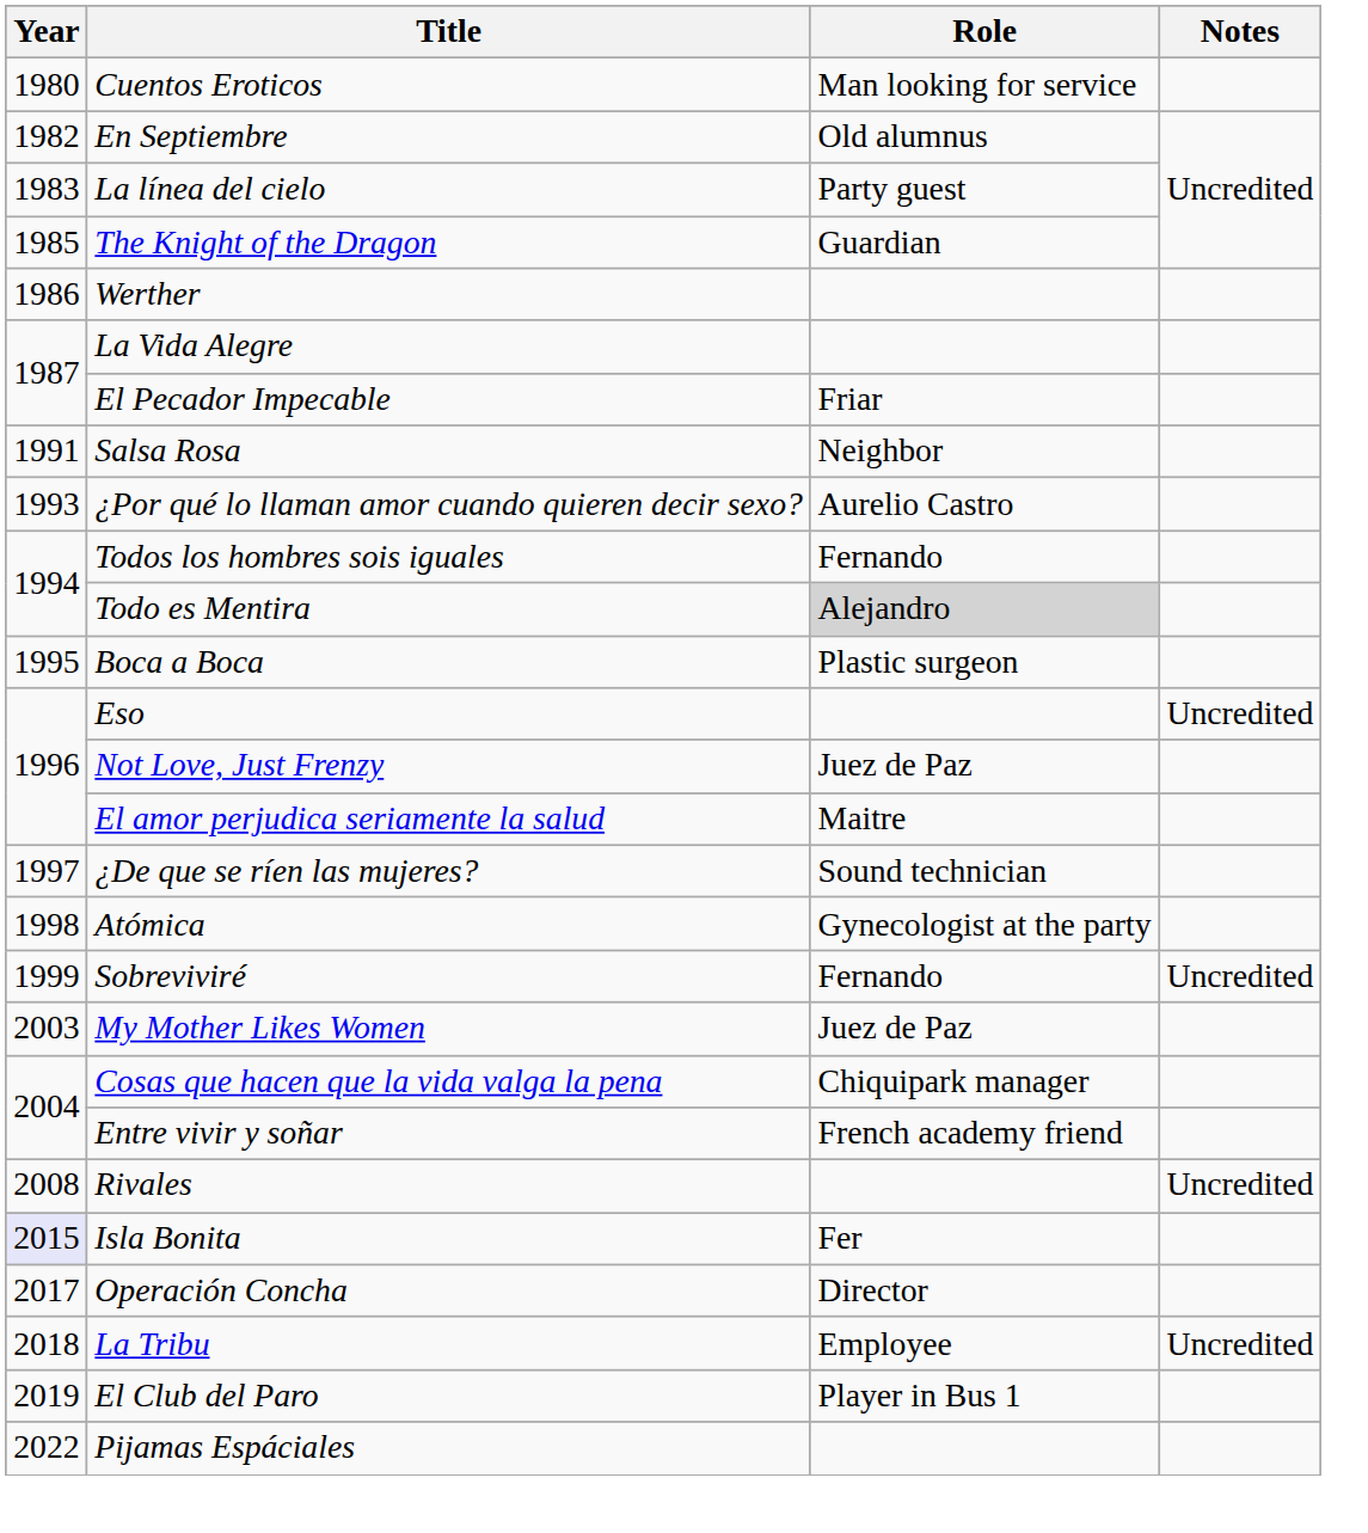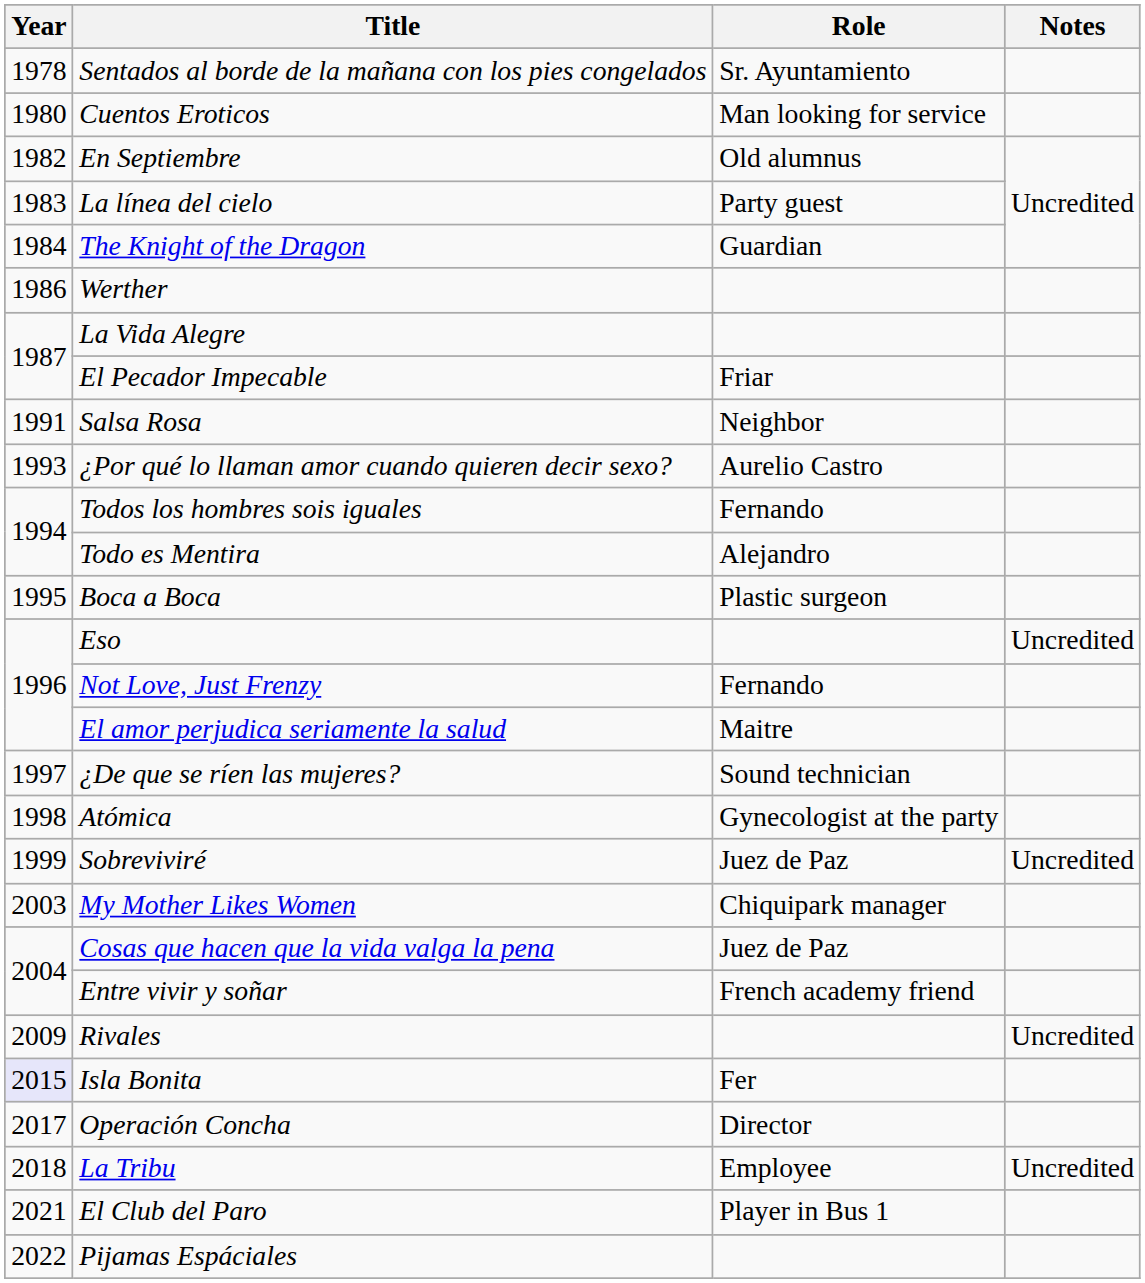 <table class="wikitable">
 <tr>
 <th>Year</th>
 <th>Title</th>
 <th>Role</th>
 <th>Notes</th>
+</tr>
+<tr>
+<td>1978</td>
+<td><em>Sentados al borde de la mañana con los pies congelados</em></td>
+<td>Sr. Ayuntamiento</td>
+<td></td>
 </tr>
 <tr>
 <td>1980</td>
 <td><em>Cuentos Eroticos</em></td>
 <td>Man looking for service</td>
 <td></td>
 </tr>
 <tr>
 <td>1982</td>
 <td><em>En Septiembre</em></td>
 <td>Old alumnus</td>
 <td rowspan="3">Uncredited</td>
 </tr>
 <tr>
 <td>1983</td>
 <td><em>La línea del cielo</em></td>
 <td>Party guest</td>
 </tr>
 <tr>
-<td>1985</td>
+<td>1984</td>
 <td><em><a href='#'>The Knight of the Dragon</a></em></td>
 <td>Guardian</td>
 </tr>
 <tr>
 <td>1986</td>
 <td><em>Werther</em></td>
 <td></td>
 <td></td>
 </tr>
 <tr>
 <td rowspan=2>1987</td>
 <td><em>La Vida Alegre</em></td>
 <td></td>
 <td></td>
 </tr>
 <tr>
 <td><em>El Pecador Impecable</em></td>
 <td>Friar</td>
 <td></td>
 </tr>
 <tr>
 <td>1991</td>
 <td><em>Salsa Rosa</em></td>
 <td>Neighbor</td>
 <td></td>
 </tr>
 <tr>
 <td>1993</td>
 <td><em>¿Por qué lo llaman amor cuando quieren decir sexo?</em></td>
 <td>Aurelio Castro</td>
 <td></td>
 </tr>
 <tr>
 <td rowspan=2>1994</td>
 <td><em>Todos los hombres sois iguales</em></td>
 <td>Fernando</td>
 <td></td>
 </tr>
 <tr>
 <td><em>Todo es Mentira</em></td>
-<td style="background: lightgrey;">Alejandro</td>
+<td>Alejandro</td>
 <td></td>
 </tr>
 <tr>
 <td>1995</td>
 <td><em>Boca a Boca</em></td>
 <td>Plastic surgeon</td>
 <td></td>
 </tr>
 <tr>
 <td rowspan=3>1996</td>
 <td><em>Eso</em></td>
 <td></td>
 <td>Uncredited</td>
 </tr>
 <tr>
 <td><em><a href='#'>Not Love, Just Frenzy</a></em></td>
-<td>Juez de Paz</td>
+<td>Fernando</td>
 <td></td>
 </tr>
 <tr>
 <td><em><a href='#'>El amor perjudica seriamente la salud</a></em></td>
 <td>Maitre</td>
 <td></td>
 </tr>
 <tr>
 <td>1997</td>
 <td><em>¿De que se ríen las mujeres?</em></td>
 <td>Sound technician</td>
 <td></td>
 </tr>
 <tr>
 <td>1998</td>
 <td><em>Atómica</em></td>
 <td>Gynecologist at the party</td>
 <td></td>
 </tr>
 <tr>
 <td>1999</td>
 <td><em>Sobreviviré</em></td>
-<td>Fernando</td>
+<td>Juez de Paz</td>
 <td>Uncredited</td>
 </tr>
 <tr>
 <td>2003</td>
 <td><em><a href='#'>My Mother Likes Women</a></em></td>
-<td>Juez de Paz</td>
+<td>Chiquipark manager</td>
 <td></td>
 </tr>
 <tr>
 <td rowspan=2>2004</td>
 <td><em><a href='#'>Cosas que hacen que la vida valga la pena</a></em></td>
-<td>Chiquipark manager</td>
+<td>Juez de Paz</td>
 <td></td>
 </tr>
 <tr>
 <td><em>Entre vivir y soñar</em></td>
 <td>French academy friend</td>
 <td></td>
 </tr>
 <tr>
-<td>2008</td>
+<td>2009</td>
 <td><em>Rivales</em></td>
 <td></td>
 <td>Uncredited</td>
 </tr>
 <tr>
 <td style="background: lavender;">2015</td>
 <td><em>Isla Bonita</em></td>
 <td>Fer</td>
 <td></td>
 </tr>
 <tr>
 <td>2017</td>
 <td><em>Operación Concha</em></td>
 <td>Director</td>
 <td></td>
 </tr>
 <tr>
 <td>2018</td>
 <td><em><a href='#'>La Tribu</a></em></td>
 <td>Employee</td>
 <td>Uncredited</td>
 </tr>
 <tr>
-<td>2019</td>
+<td>2021</td>
 <td><em>El Club del Paro</em></td>
 <td>Player in Bus 1</td>
 <td></td>
 </tr>
 <tr>
 <td>2022</td>
 <td><em>Pijamas Espáciales</em></td>
 <td></td>
 <td></td>
 </tr>
 </table>
